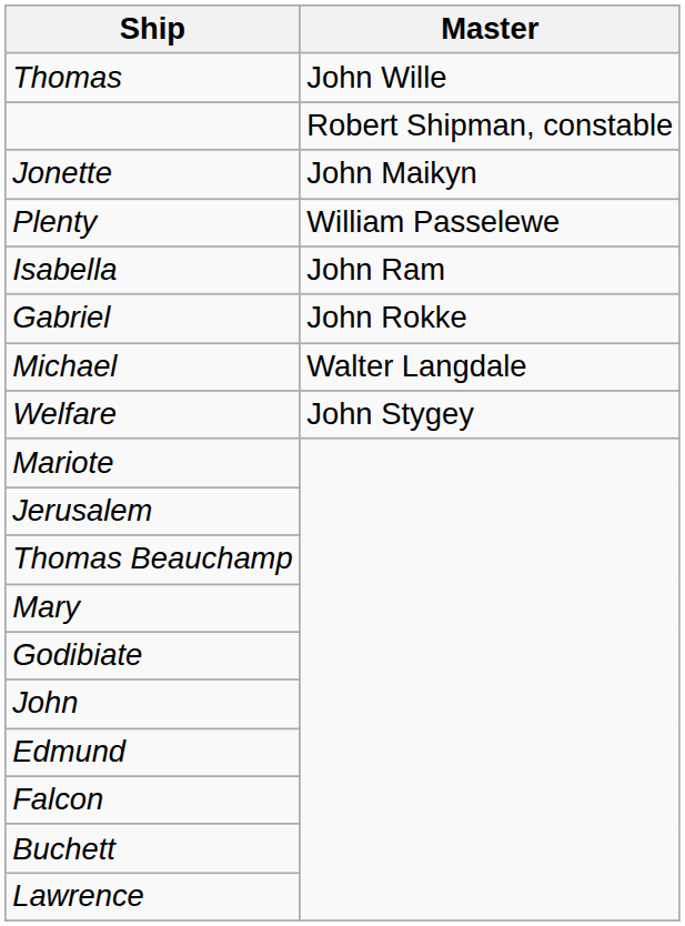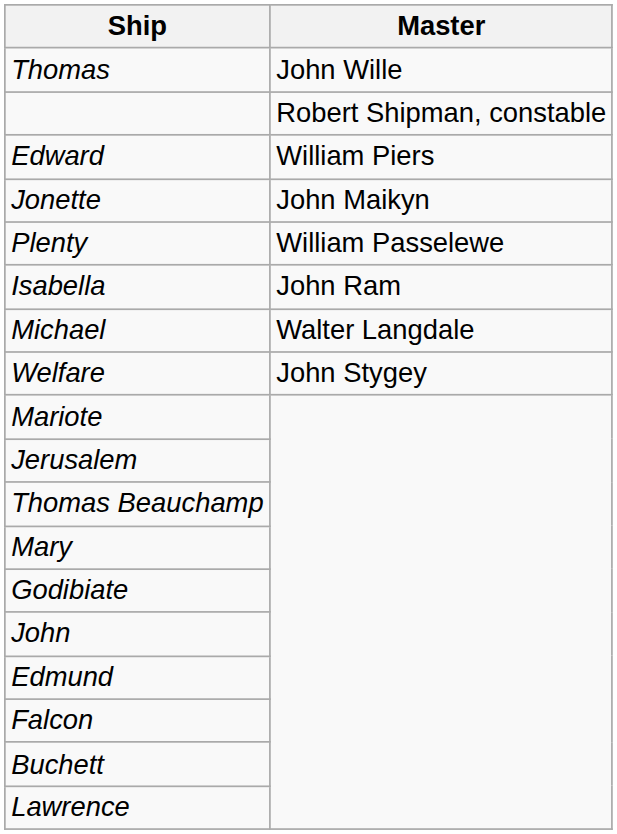 <table class="wikitable">
 <tr>
 <th>Ship</th>
 <th>Master</th>
 </tr>
 <tr>
 <td><em>Thomas</em></td>
 <td>John Wille</td>
 </tr>
 <tr>
 <td></td>
 <td>Robert Shipman, constable</td>
 </tr>
 <tr>
+<td><em>Edward</em></td>
+<td>William Piers</td>
+</tr>
+<tr>
 <td><em>Jonette</em></td>
 <td>John Maikyn</td>
 </tr>
 <tr>
 <td><em>Plenty</em></td>
 <td>William Passelewe</td>
 </tr>
 <tr>
 <td><em>Isabella</em></td>
 <td>John Ram</td>
-</tr>
-<tr>
-<td><em>Gabriel</em></td>
-<td>John Rokke</td>
 </tr>
 <tr>
 <td><em>Michael</em></td>
 <td>Walter Langdale</td>
 </tr>
 <tr>
 <td><em>Welfare</em></td>
 <td>John Stygey</td>
 </tr>
 <tr>
 <td><em>Mariote</em></td>
 </tr>
 <tr>
 <td><em>Jerusalem</em></td>
 </tr>
 <tr>
 <td><em>Thomas Beauchamp</em></td>
 </tr>
 <tr>
 <td><em>Mary</em></td>
 </tr>
 <tr>
 <td><em>Godibiate</em></td>
 </tr>
 <tr>
 <td><em>John</em></td>
 </tr>
 <tr>
 <td><em>Edmund</em></td>
 </tr>
 <tr>
 <td><em>Falcon</em></td>
 </tr>
 <tr>
 <td><em>Buchett</em></td>
 </tr>
 <tr>
 <td><em>Lawrence</em></td>
 </tr>
 </table>
